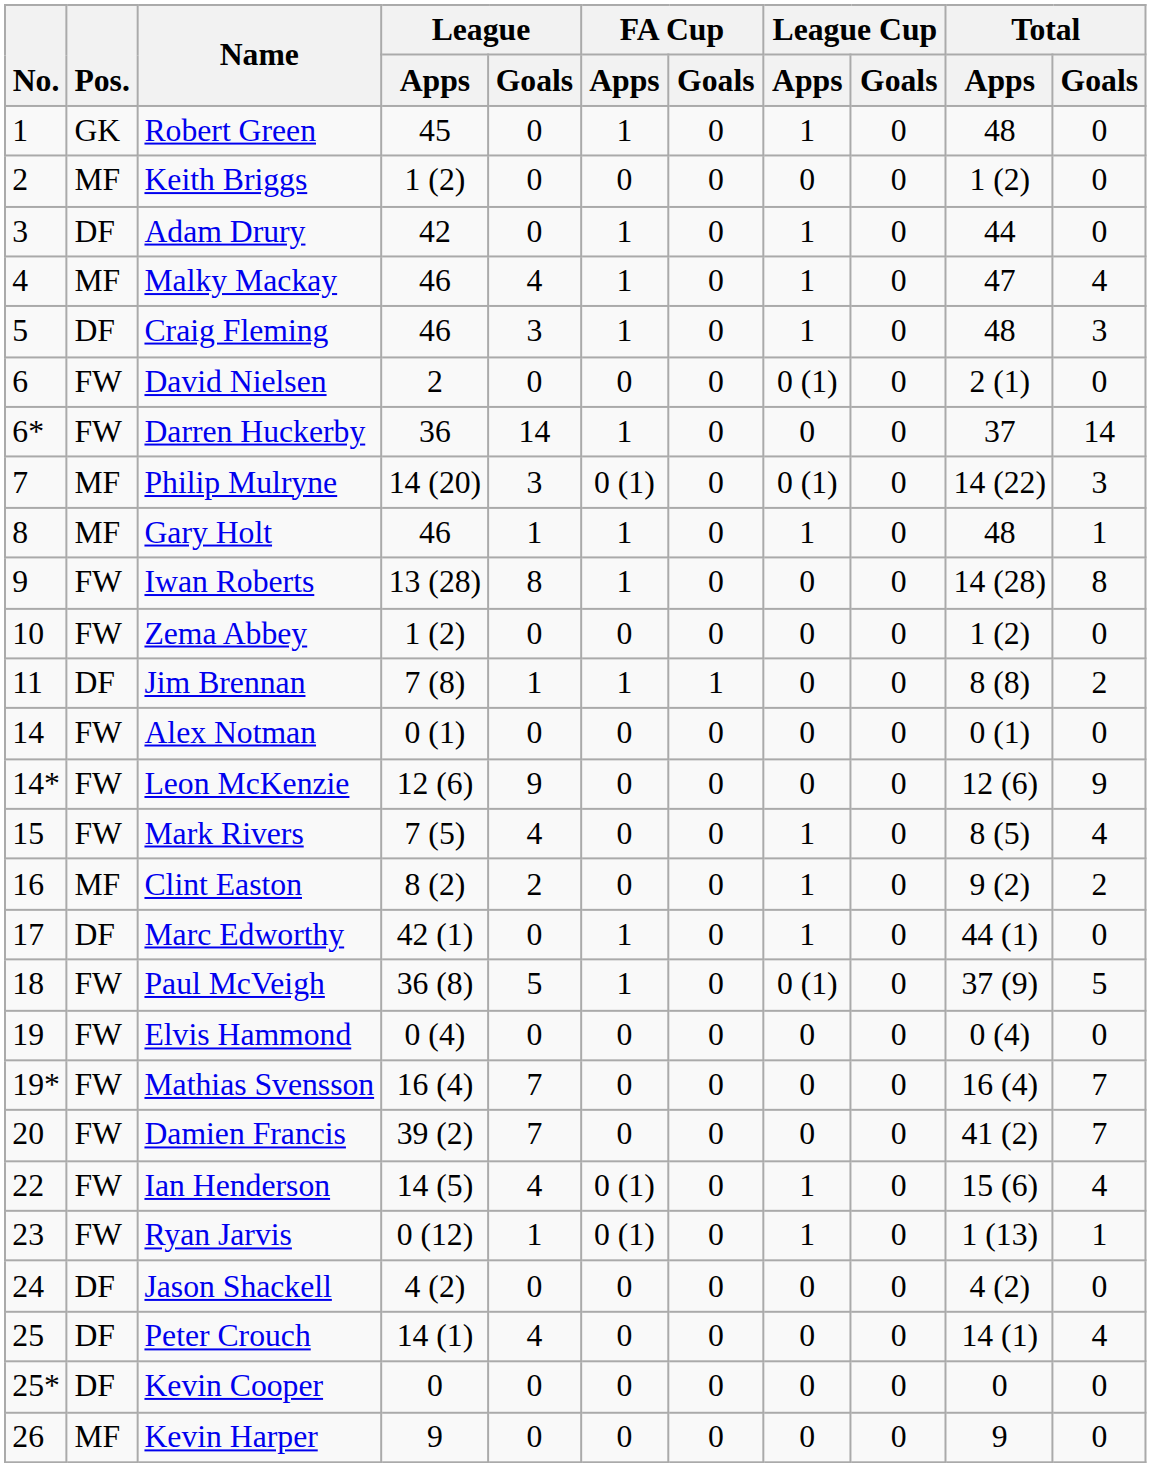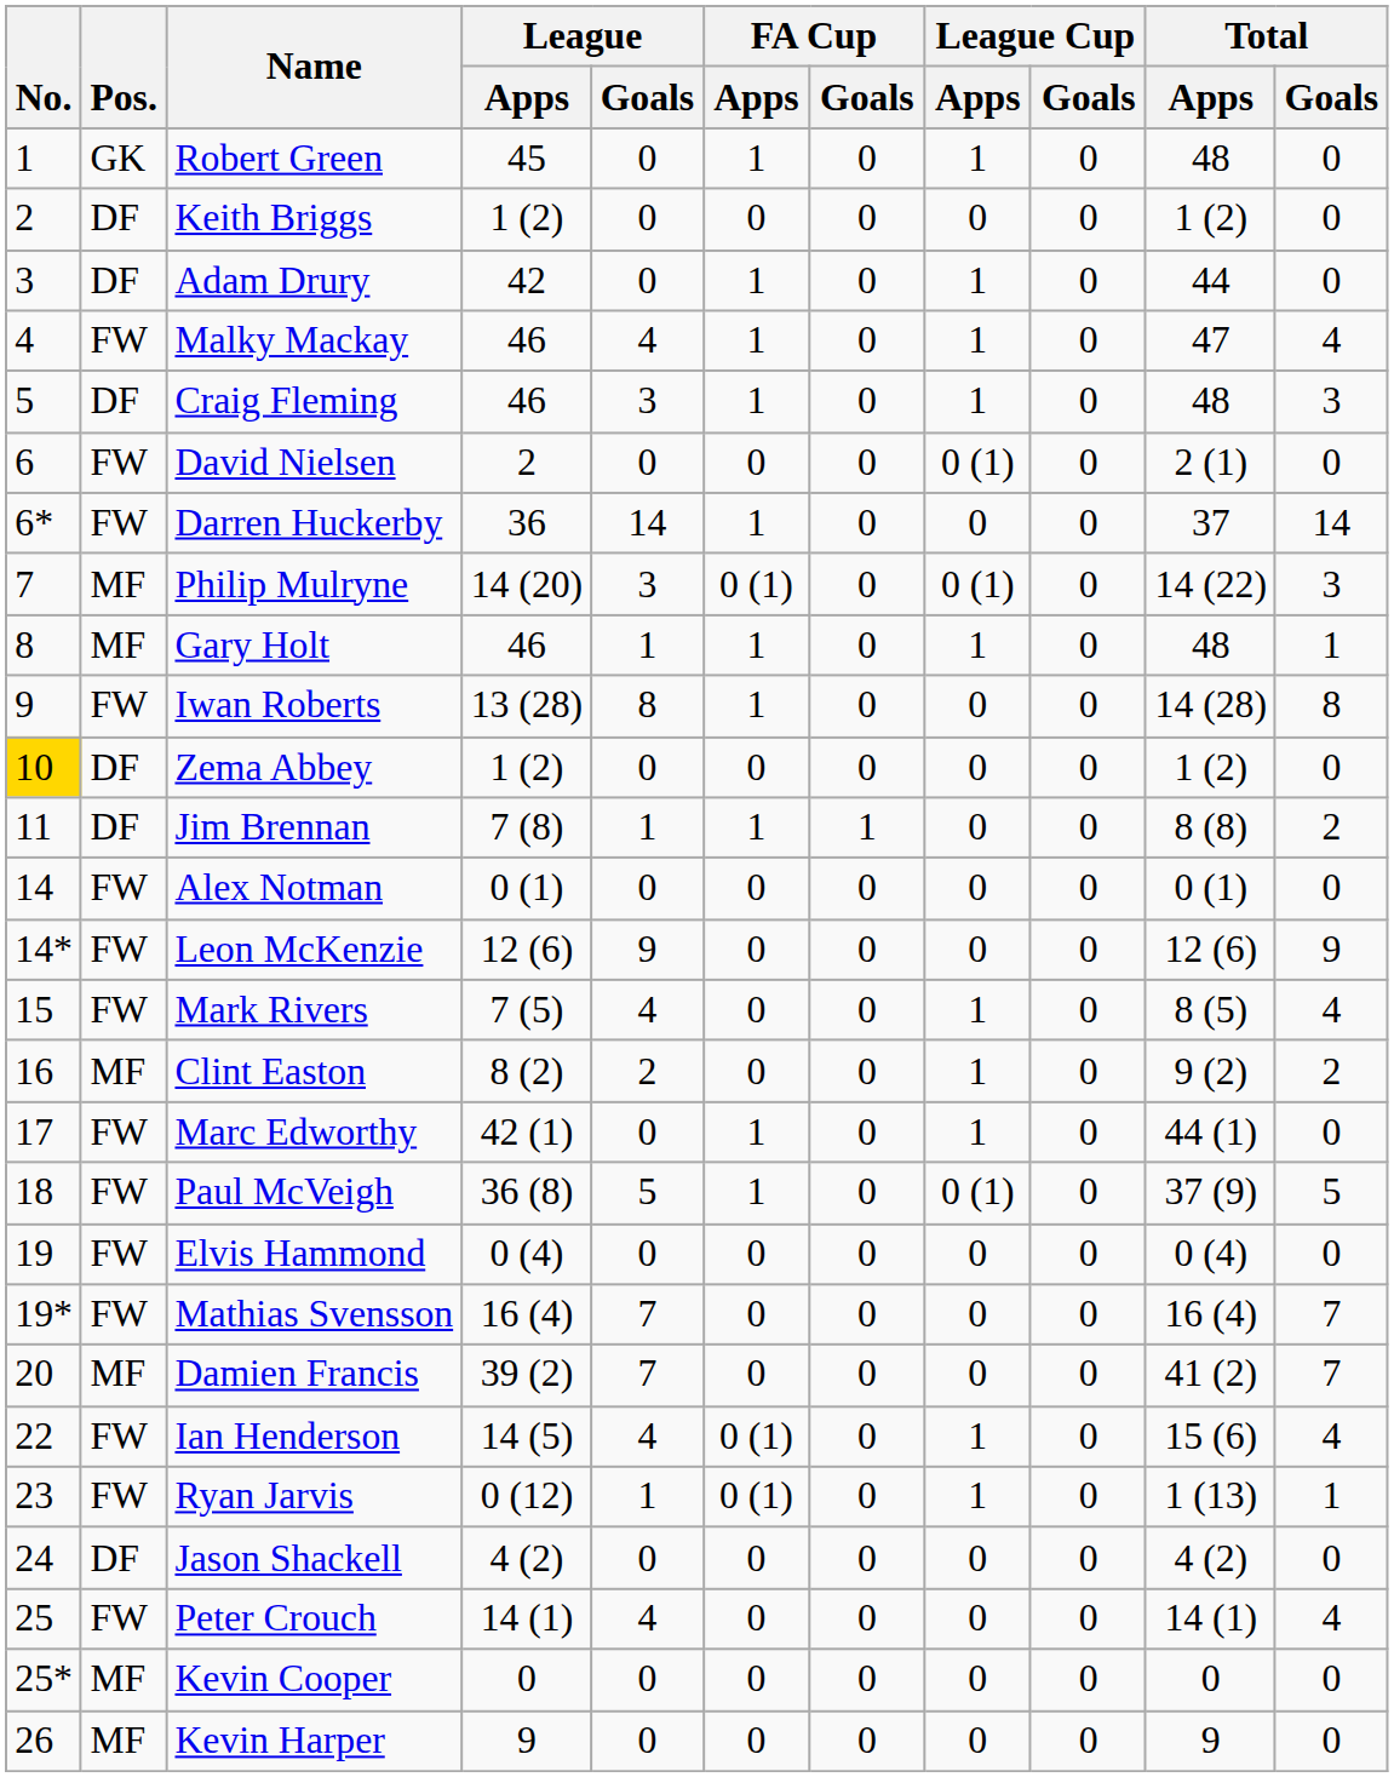 <table class="wikitable" style="text-align:center">
 <tr>
 <th rowspan="2" valign="bottom">No.</th>
 <th rowspan="2" valign="bottom">Pos.</th>
 <th rowspan="2">Name</th>
 <th colspan="2" width="85">League</th>
 <th colspan="2" width="85">FA Cup</th>
 <th colspan="2" width="85">League Cup</th>
 <th colspan="2" width="85">Total</th>
 </tr>
 <tr>
 <th>Apps</th>
 <th>Goals</th>
 <th>Apps</th>
 <th>Goals</th>
 <th>Apps</th>
 <th>Goals</th>
 <th>Apps</th>
 <th>Goals</th>
 </tr>
 <tr>
 <td align="left">1</td>
 <td align="left">GK</td>
 <td align="left"> <a href='#'>Robert Green</a></td>
 <td>45</td>
 <td>0</td>
 <td>1</td>
 <td>0</td>
 <td>1</td>
 <td>0</td>
 <td>48</td>
 <td>0</td>
 </tr>
 <tr>
 <td align="left">2</td>
-<td align="left">MF</td>
+<td align="left">DF</td>
 <td align="left"> <a href='#'>Keith Briggs</a></td>
 <td>1 (2)</td>
 <td>0</td>
 <td>0</td>
 <td>0</td>
 <td>0</td>
 <td>0</td>
 <td>1 (2)</td>
 <td>0</td>
 </tr>
 <tr>
 <td align="left">3</td>
 <td align="left">DF</td>
 <td align="left"> <a href='#'>Adam Drury</a></td>
 <td>42</td>
 <td>0</td>
 <td>1</td>
 <td>0</td>
 <td>1</td>
 <td>0</td>
 <td>44</td>
 <td>0</td>
 </tr>
 <tr>
 <td align="left">4</td>
-<td align="left">MF</td>
+<td align="left">FW</td>
 <td align="left"> <a href='#'>Malky Mackay</a></td>
 <td>46</td>
 <td>4</td>
 <td>1</td>
 <td>0</td>
 <td>1</td>
 <td>0</td>
 <td>47</td>
 <td>4</td>
 </tr>
 <tr>
 <td align="left">5</td>
 <td align="left">DF</td>
 <td align="left"> <a href='#'>Craig Fleming</a></td>
 <td>46</td>
 <td>3</td>
 <td>1</td>
 <td>0</td>
 <td>1</td>
 <td>0</td>
 <td>48</td>
 <td>3</td>
 </tr>
 <tr>
 <td align="left">6</td>
 <td align="left">FW</td>
 <td align="left"> <a href='#'>David Nielsen</a></td>
 <td>2</td>
 <td>0</td>
 <td>0</td>
 <td>0</td>
 <td>0 (1)</td>
 <td>0</td>
 <td>2 (1)</td>
 <td>0</td>
 </tr>
 <tr>
 <td align="left">6*</td>
 <td align="left">FW</td>
 <td align="left"> <a href='#'>Darren Huckerby</a></td>
 <td>36</td>
 <td>14</td>
 <td>1</td>
 <td>0</td>
 <td>0</td>
 <td>0</td>
 <td>37</td>
 <td>14</td>
 </tr>
 <tr>
 <td align="left">7</td>
 <td align="left">MF</td>
 <td align="left"> <a href='#'>Philip Mulryne</a></td>
 <td>14 (20)</td>
 <td>3</td>
 <td>0 (1)</td>
 <td>0</td>
 <td>0 (1)</td>
 <td>0</td>
 <td>14 (22)</td>
 <td>3</td>
 </tr>
 <tr>
 <td align="left">8</td>
 <td align="left">MF</td>
 <td align="left"> <a href='#'>Gary Holt</a></td>
 <td>46</td>
 <td>1</td>
 <td>1</td>
 <td>0</td>
 <td>1</td>
 <td>0</td>
 <td>48</td>
 <td>1</td>
 </tr>
 <tr>
 <td align="left">9</td>
 <td align="left">FW</td>
 <td align="left"> <a href='#'>Iwan Roberts</a></td>
 <td>13 (28)</td>
 <td>8</td>
 <td>1</td>
 <td>0</td>
 <td>0</td>
 <td>0</td>
 <td>14 (28)</td>
 <td>8</td>
 </tr>
 <tr>
-<td align="left">10</td>
-<td align="left">FW</td>
+<td align="left" style="background: gold;">10</td>
+<td align="left">DF</td>
 <td align="left"> <a href='#'>Zema Abbey</a></td>
 <td>1 (2)</td>
 <td>0</td>
 <td>0</td>
 <td>0</td>
 <td>0</td>
 <td>0</td>
 <td>1 (2)</td>
 <td>0</td>
 </tr>
 <tr>
 <td align="left">11</td>
 <td align="left">DF</td>
 <td align="left"> <a href='#'>Jim Brennan</a></td>
 <td>7 (8)</td>
 <td>1</td>
 <td>1</td>
 <td>1</td>
 <td>0</td>
 <td>0</td>
 <td>8 (8)</td>
 <td>2</td>
 </tr>
 <tr>
 <td align="left">14</td>
 <td align="left">FW</td>
 <td align="left"> <a href='#'>Alex Notman</a></td>
 <td>0 (1)</td>
 <td>0</td>
 <td>0</td>
 <td>0</td>
 <td>0</td>
 <td>0</td>
 <td>0 (1)</td>
 <td>0</td>
 </tr>
 <tr>
 <td align="left">14*</td>
 <td align="left">FW</td>
 <td align="left"> <a href='#'>Leon McKenzie</a></td>
 <td>12 (6)</td>
 <td>9</td>
 <td>0</td>
 <td>0</td>
 <td>0</td>
 <td>0</td>
 <td>12 (6)</td>
 <td>9</td>
 </tr>
 <tr>
 <td align="left">15</td>
 <td align="left">FW</td>
 <td align="left"> <a href='#'>Mark Rivers</a></td>
 <td>7 (5)</td>
 <td>4</td>
 <td>0</td>
 <td>0</td>
 <td>1</td>
 <td>0</td>
 <td>8 (5)</td>
 <td>4</td>
 </tr>
 <tr>
 <td align="left">16</td>
 <td align="left">MF</td>
 <td align="left"> <a href='#'>Clint Easton</a></td>
 <td>8 (2)</td>
 <td>2</td>
 <td>0</td>
 <td>0</td>
 <td>1</td>
 <td>0</td>
 <td>9 (2)</td>
 <td>2</td>
 </tr>
 <tr>
 <td align="left">17</td>
-<td align="left">DF</td>
+<td align="left">FW</td>
 <td align="left"> <a href='#'>Marc Edworthy</a></td>
 <td>42 (1)</td>
 <td>0</td>
 <td>1</td>
 <td>0</td>
 <td>1</td>
 <td>0</td>
 <td>44 (1)</td>
 <td>0</td>
 </tr>
 <tr>
 <td align="left">18</td>
 <td align="left">FW</td>
 <td align="left"> <a href='#'>Paul McVeigh</a></td>
 <td>36 (8)</td>
 <td>5</td>
 <td>1</td>
 <td>0</td>
 <td>0 (1)</td>
 <td>0</td>
 <td>37 (9)</td>
 <td>5</td>
 </tr>
 <tr>
 <td align="left">19</td>
 <td align="left">FW</td>
 <td align="left"> <a href='#'>Elvis Hammond</a></td>
 <td>0 (4)</td>
 <td>0</td>
 <td>0</td>
 <td>0</td>
 <td>0</td>
 <td>0</td>
 <td>0 (4)</td>
 <td>0</td>
 </tr>
 <tr>
 <td align="left">19*</td>
 <td align="left">FW</td>
 <td align="left"> <a href='#'>Mathias Svensson</a></td>
 <td>16 (4)</td>
 <td>7</td>
 <td>0</td>
 <td>0</td>
 <td>0</td>
 <td>0</td>
 <td>16 (4)</td>
 <td>7</td>
 </tr>
 <tr>
 <td align="left">20</td>
-<td align="left">FW</td>
+<td align="left">MF</td>
 <td align="left"> <a href='#'>Damien Francis</a></td>
 <td>39 (2)</td>
 <td>7</td>
 <td>0</td>
 <td>0</td>
 <td>0</td>
 <td>0</td>
 <td>41 (2)</td>
 <td>7</td>
 </tr>
 <tr>
 <td align="left">22</td>
 <td align="left">FW</td>
 <td align="left"> <a href='#'>Ian Henderson</a></td>
 <td>14 (5)</td>
 <td>4</td>
 <td>0 (1)</td>
 <td>0</td>
 <td>1</td>
 <td>0</td>
 <td>15 (6)</td>
 <td>4</td>
 </tr>
 <tr>
 <td align="left">23</td>
 <td align="left">FW</td>
 <td align="left"> <a href='#'>Ryan Jarvis</a></td>
 <td>0 (12)</td>
 <td>1</td>
 <td>0 (1)</td>
 <td>0</td>
 <td>1</td>
 <td>0</td>
 <td>1 (13)</td>
 <td>1</td>
 </tr>
 <tr>
 <td align="left">24</td>
 <td align="left">DF</td>
 <td align="left"> <a href='#'>Jason Shackell</a></td>
 <td>4 (2)</td>
 <td>0</td>
 <td>0</td>
 <td>0</td>
 <td>0</td>
 <td>0</td>
 <td>4 (2)</td>
 <td>0</td>
 </tr>
 <tr>
 <td align="left">25</td>
-<td align="left">DF</td>
+<td align="left">FW</td>
 <td align="left"> <a href='#'>Peter Crouch</a></td>
 <td>14 (1)</td>
 <td>4</td>
 <td>0</td>
 <td>0</td>
 <td>0</td>
 <td>0</td>
 <td>14 (1)</td>
 <td>4</td>
 </tr>
 <tr>
 <td align="left">25*</td>
-<td align="left">DF</td>
+<td align="left">MF</td>
 <td align="left"> <a href='#'>Kevin Cooper</a></td>
 <td>0</td>
 <td>0</td>
 <td>0</td>
 <td>0</td>
 <td>0</td>
 <td>0</td>
 <td>0</td>
 <td>0</td>
 </tr>
 <tr>
 <td align="left">26</td>
 <td align="left">MF</td>
 <td align="left"> <a href='#'>Kevin Harper</a></td>
 <td>9</td>
 <td>0</td>
 <td>0</td>
 <td>0</td>
 <td>0</td>
 <td>0</td>
 <td>9</td>
 <td>0</td>
 </tr>
 </table>
